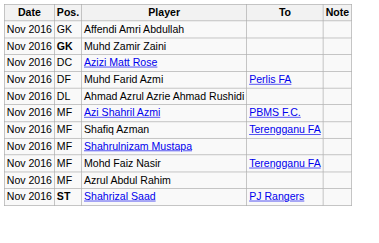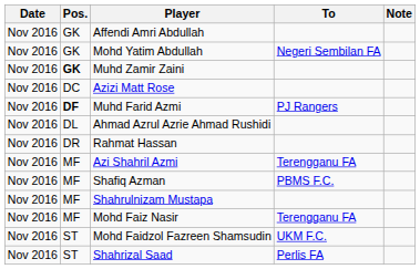 <table class="wikitable sortable">
 <tr>
 <th>Date</th>
 <th>Pos.</th>
 <th>Player</th>
 <th>To</th>
 <th>Note</th>
 </tr>
 <tr>
 <td>Nov 2016</td>
 <td>GK</td>
 <td> Affendi Amri Abdullah</td>
 <td></td>
+<td></td>
+</tr>
+<tr>
+<td>Nov 2016</td>
+<td>GK</td>
+<td> Mohd Yatim Abdullah</td>
+<td> <a href='#'>Negeri Sembilan FA</a></td>
 <td></td>
 </tr>
 <tr>
 <td>Nov 2016</td>
 <td><strong>GK</strong></td>
 <td> Muhd Zamir Zaini</td>
 <td></td>
 <td></td>
 </tr>
 <tr>
 <td>Nov 2016</td>
 <td>DC</td>
 <td> <a href='#'>Azizi Matt Rose</a></td>
 <td></td>
 <td></td>
 </tr>
 <tr>
 <td>Nov 2016</td>
-<td>DF</td>
+<td><strong>DF</strong></td>
 <td> Muhd Farid Azmi</td>
-<td> <a href='#'>Perlis FA</a></td>
+<td> <a href='#'>PJ Rangers</a></td>
 <td></td>
 </tr>
 <tr>
 <td>Nov 2016</td>
 <td>DL</td>
 <td> Ahmad Azrul Azrie Ahmad Rushidi</td>
 <td></td>
 <td></td>
 </tr>
 <tr>
 <td>Nov 2016</td>
+<td>DR</td>
+<td> Rahmat Hassan</td>
+<td></td>
+<td></td>
+</tr>
+<tr>
+<td>Nov 2016</td>
 <td>MF</td>
 <td> <a href='#'>Azi Shahril Azmi</a></td>
-<td> <a href='#'>PBMS F.C.</a></td>
+<td> <a href='#'>Terengganu FA</a></td>
 <td></td>
 </tr>
 <tr>
 <td>Nov 2016</td>
 <td>MF</td>
 <td> Shafiq Azman</td>
-<td> <a href='#'>Terengganu FA</a></td>
+<td> <a href='#'>PBMS F.C.</a></td>
 <td></td>
 </tr>
 <tr>
 <td>Nov 2016</td>
 <td>MF</td>
 <td> <a href='#'>Shahrulnizam Mustapa</a></td>
 <td></td>
 <td></td>
 </tr>
 <tr>
 <td>Nov 2016</td>
 <td>MF</td>
 <td> Mohd Faiz Nasir</td>
 <td> <a href='#'>Terengganu FA</a></td>
 <td></td>
 </tr>
 <tr>
 <td>Nov 2016</td>
-<td>MF</td>
-<td> Azrul Abdul Rahim</td>
-<td></td>
+<td>ST</td>
+<td> Mohd Faidzol Fazreen Shamsudin</td>
+<td> <a href='#'>UKM F.C.</a></td>
 <td></td>
 </tr>
 <tr>
 <td>Nov 2016</td>
-<td><strong>ST</strong></td>
+<td>ST</td>
 <td> <a href='#'>Shahrizal Saad</a></td>
-<td> <a href='#'>PJ Rangers</a></td>
+<td> <a href='#'>Perlis FA</a></td>
 <td></td>
 </tr>
 </table>
